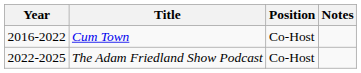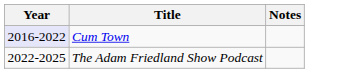 <table class="wikitable sortable">
 <tr>
 <th>Year</th>
 <th>Title</th>
-<th>Position</th>
 <th>Notes</th>
 </tr>
 <tr>
-<td>2016-2022</td>
+<td style="background: lavender;">2016-2022</td>
 <td><em><a href='#'>Cum Town</a></em></td>
-<td>Co-Host</td>
 <td></td>
 </tr>
 <tr>
 <td>2022-2025</td>
 <td><em>The Adam Friedland Show Podcast</em></td>
-<td>Co-Host</td>
 <td></td>
 </tr>
 </table>
